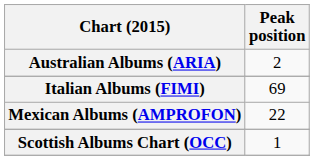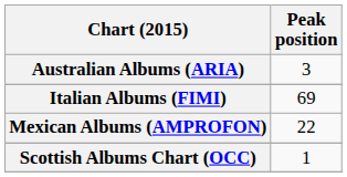 <table class="wikitable sortable plainrowheaders">
 <tr>
 <th>Chart (2015)</th>
 <th>Peak<br>position</th>
 </tr>
 <tr>
 <th scope="row">Australian Albums (<a href='#'>ARIA</a>)</th>
-<td align="center">2</td>
+<td align="center">3</td>
 </tr>
 <tr>
 </tr>
 <tr>
 </tr>
 <tr>
 </tr>
 <tr>
 </tr>
 <tr>
 </tr>
 <tr>
 </tr>
 <tr>
 </tr>
 <tr>
 </tr>
 <tr>
 </tr>
 <tr>
 </tr>
 <tr>
 <th scope="row">Italian Albums (<a href='#'>FIMI</a>)</th>
 <td align="center">69</td>
 </tr>
 <tr>
 <th scope="row">Mexican Albums (<a href='#'>AMPROFON</a>)</th>
 <td align="center">22</td>
 </tr>
 <tr>
 </tr>
 <tr>
 </tr>
 <tr>
 <th scope="row">Scottish Albums Chart (<a href='#'>OCC</a>)</th>
 <td align="center">1</td>
 </tr>
 <tr>
 </tr>
 <tr>
 </tr>
 <tr>
 </tr>
 <tr>
 </tr>
 <tr>
 </tr>
 <tr>
 </tr>
 <tr>
 </tr>
 </table>
